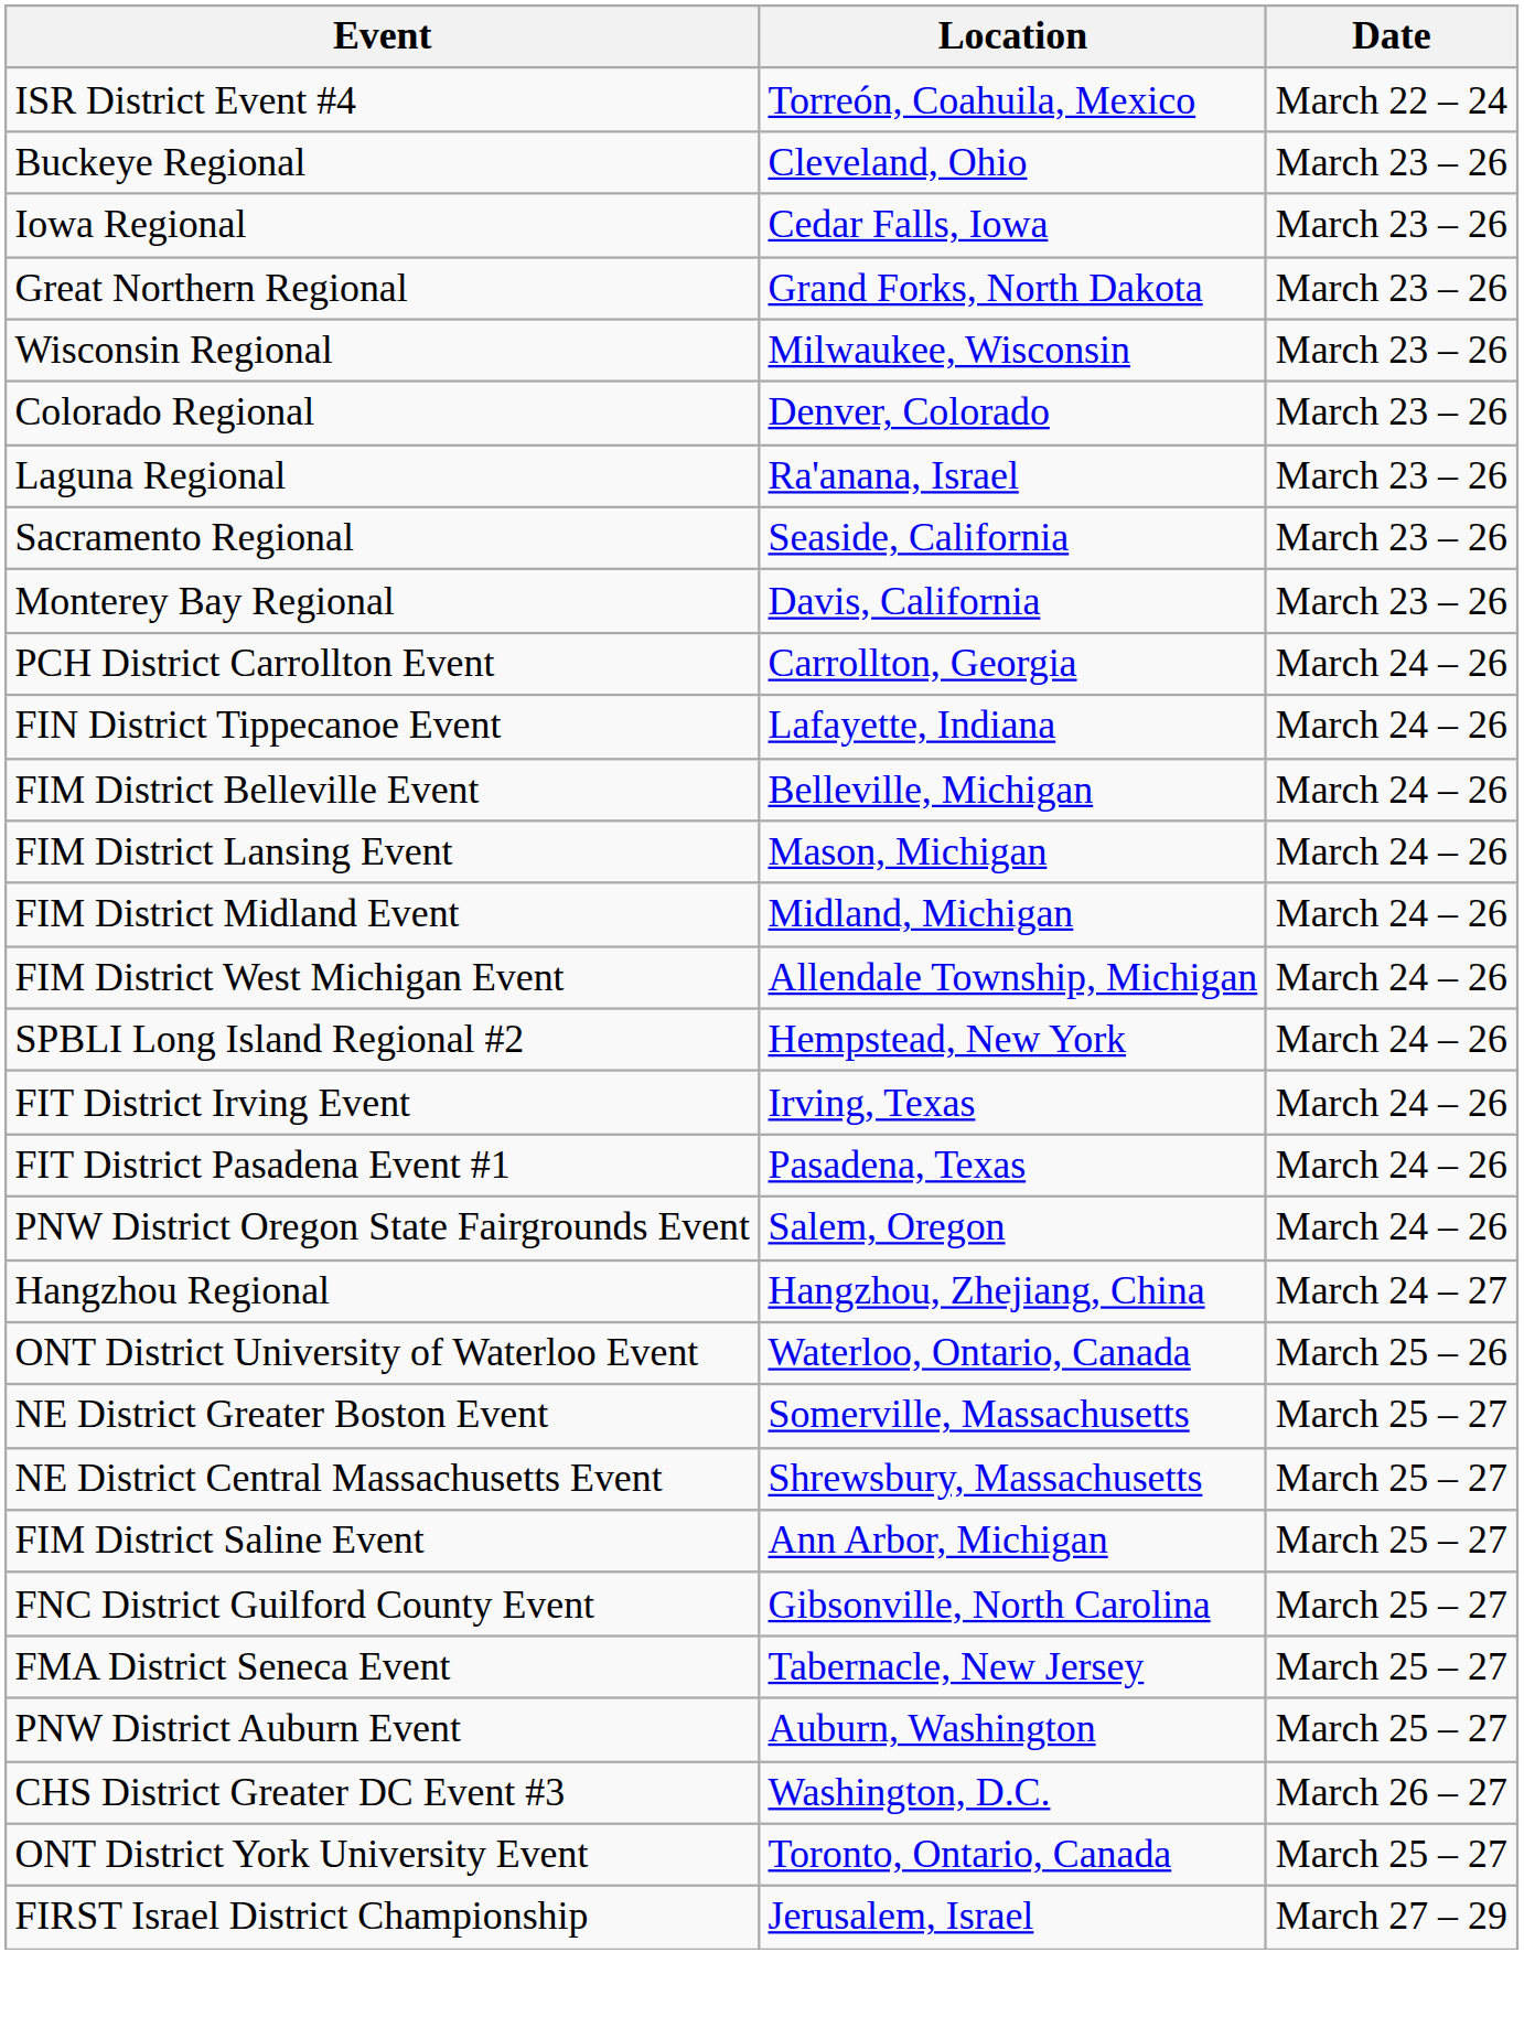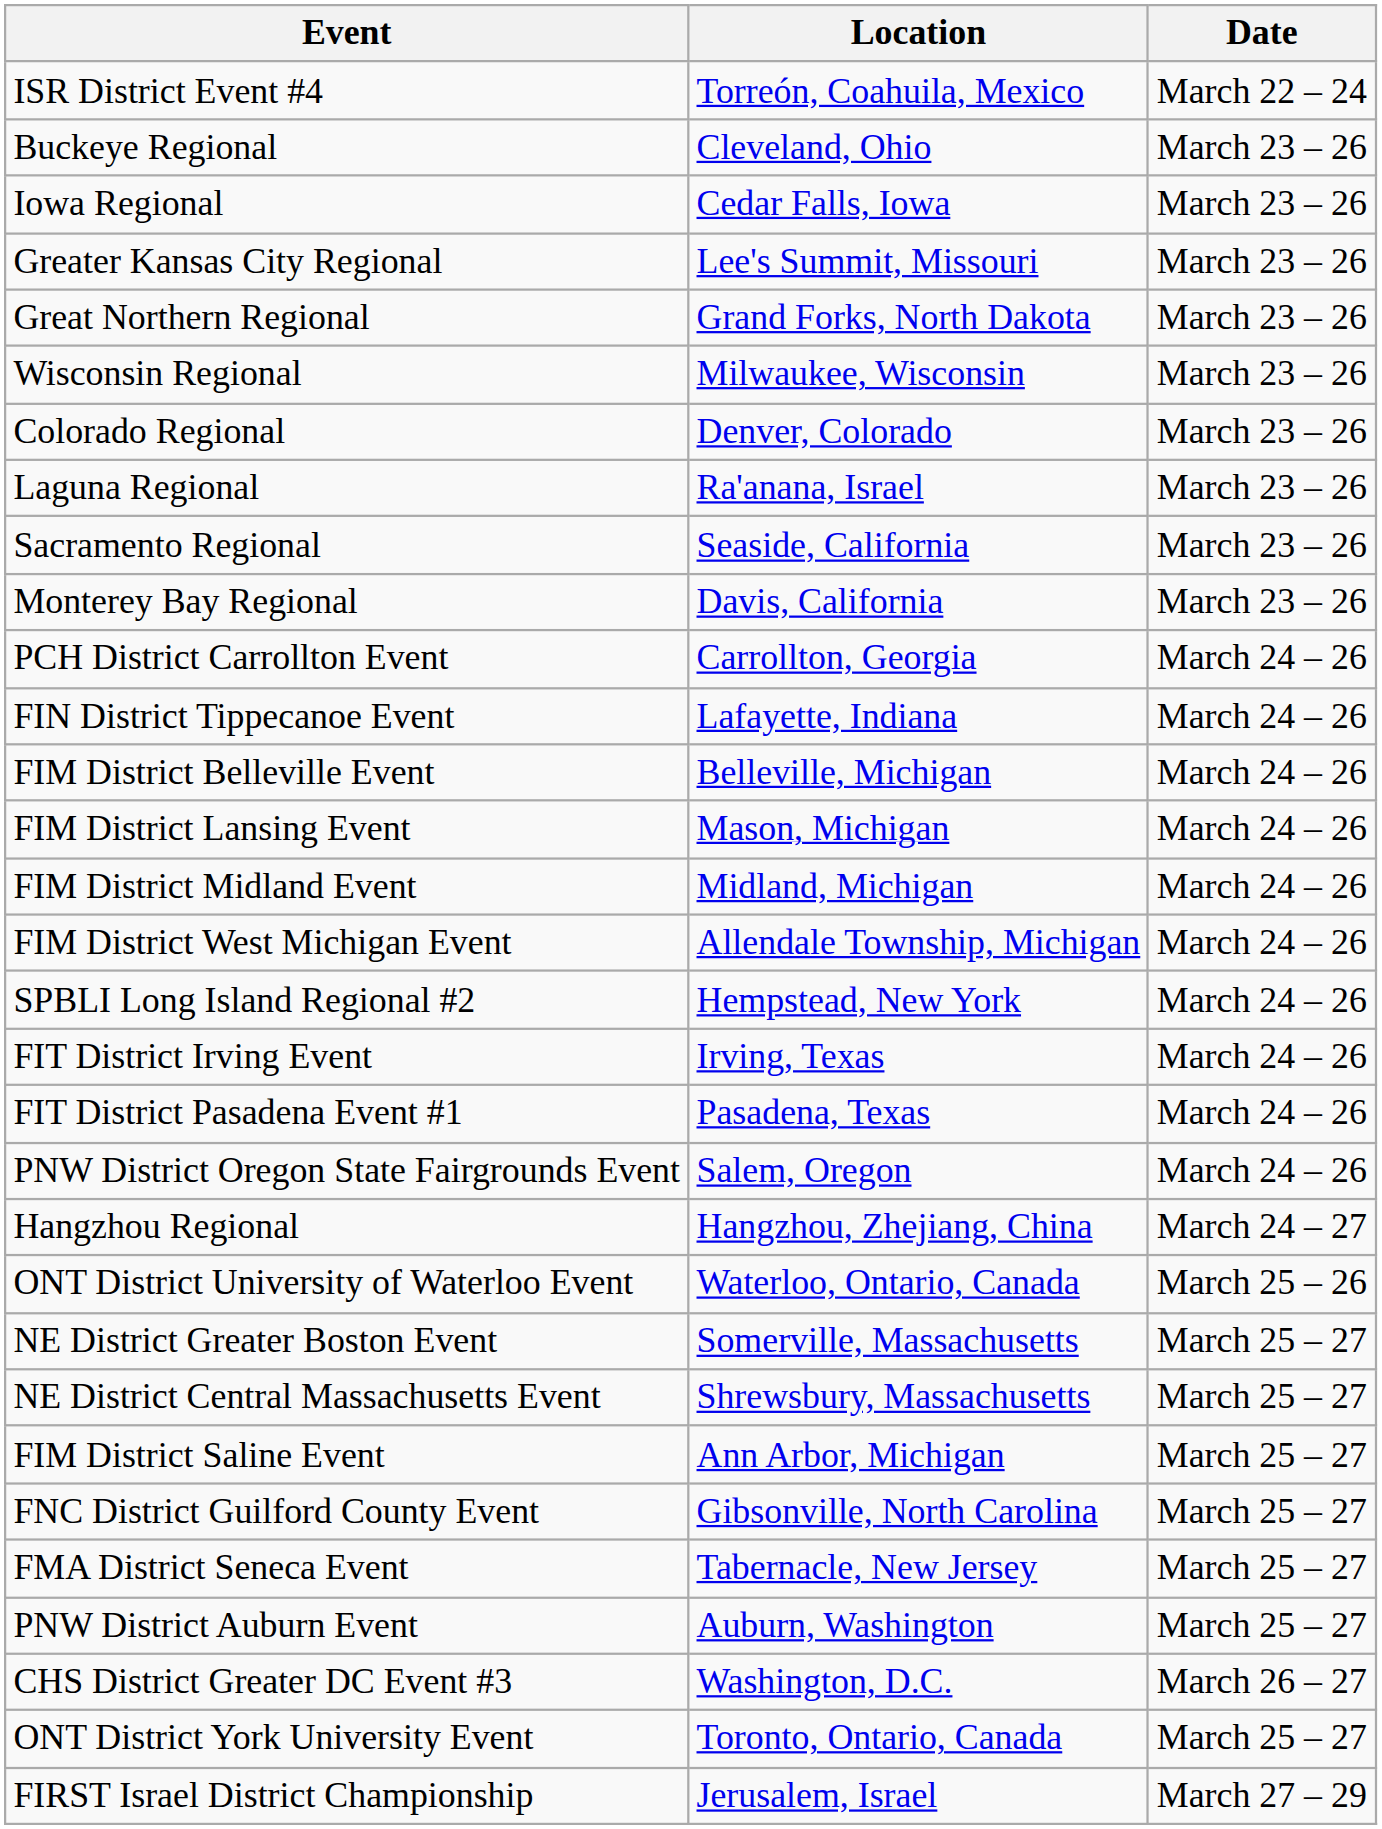 <table class="wikitable">
 <tr>
 <th>Event</th>
 <th>Location</th>
 <th>Date</th>
 </tr>
 <tr>
 <td>ISR District Event #4</td>
 <td><a href='#'>Torreón, Coahuila, Mexico</a></td>
 <td>March 22 – 24</td>
 </tr>
 <tr>
 <td>Buckeye Regional</td>
 <td><a href='#'>Cleveland, Ohio</a></td>
 <td>March 23 – 26</td>
 </tr>
 <tr>
 <td>Iowa Regional</td>
 <td><a href='#'>Cedar Falls, Iowa</a></td>
+<td>March 23 – 26</td>
+</tr>
+<tr>
+<td>Greater Kansas City Regional</td>
+<td><a href='#'>Lee's Summit, Missouri</a></td>
 <td>March 23 – 26</td>
 </tr>
 <tr>
 <td>Great Northern Regional</td>
 <td><a href='#'>Grand Forks, North Dakota</a></td>
 <td>March 23 – 26</td>
 </tr>
 <tr>
 <td>Wisconsin Regional</td>
 <td><a href='#'>Milwaukee, Wisconsin</a></td>
 <td>March 23 – 26</td>
 </tr>
 <tr>
 <td>Colorado Regional</td>
 <td><a href='#'>Denver, Colorado</a></td>
 <td>March 23 – 26</td>
 </tr>
 <tr>
 <td>Laguna Regional</td>
 <td><a href='#'>Ra'anana, Israel</a></td>
 <td>March 23 – 26</td>
 </tr>
 <tr>
 <td>Sacramento Regional</td>
 <td><a href='#'>Seaside, California</a></td>
 <td>March 23 – 26</td>
 </tr>
 <tr>
 <td>Monterey Bay Regional</td>
 <td><a href='#'>Davis, California</a></td>
 <td>March 23 – 26</td>
 </tr>
 <tr>
 <td>PCH District Carrollton Event</td>
 <td><a href='#'>Carrollton, Georgia</a></td>
 <td>March 24 – 26</td>
 </tr>
 <tr>
 <td>FIN District Tippecanoe Event</td>
 <td><a href='#'>Lafayette, Indiana</a></td>
 <td>March 24 – 26</td>
 </tr>
 <tr>
 <td>FIM District Belleville Event</td>
 <td><a href='#'>Belleville, Michigan</a></td>
 <td>March 24 – 26</td>
 </tr>
 <tr>
 <td>FIM District Lansing Event</td>
 <td><a href='#'>Mason, Michigan</a></td>
 <td>March 24 – 26</td>
 </tr>
 <tr>
 <td>FIM District Midland Event</td>
 <td><a href='#'>Midland, Michigan</a></td>
 <td>March 24 – 26</td>
 </tr>
 <tr>
 <td>FIM District West Michigan Event</td>
 <td><a href='#'>Allendale Township, Michigan</a></td>
 <td>March 24 – 26</td>
 </tr>
 <tr>
 <td>SPBLI Long Island Regional #2</td>
 <td><a href='#'>Hempstead, New York</a></td>
 <td>March 24 – 26</td>
 </tr>
 <tr>
 <td>FIT District Irving Event</td>
 <td><a href='#'>Irving, Texas</a></td>
 <td>March 24 – 26</td>
 </tr>
 <tr>
 <td>FIT District Pasadena Event #1</td>
 <td><a href='#'>Pasadena, Texas</a></td>
 <td>March 24 – 26</td>
 </tr>
 <tr>
 <td>PNW District Oregon State Fairgrounds Event</td>
 <td><a href='#'>Salem, Oregon</a></td>
 <td>March 24 – 26</td>
 </tr>
 <tr>
 <td>Hangzhou Regional</td>
 <td><a href='#'>Hangzhou, Zhejiang, China</a></td>
 <td>March 24 – 27</td>
 </tr>
 <tr>
 <td>ONT District University of Waterloo Event</td>
 <td><a href='#'>Waterloo, Ontario, Canada</a></td>
 <td>March 25 – 26</td>
 </tr>
 <tr>
 <td>NE District Greater Boston Event</td>
 <td><a href='#'>Somerville, Massachusetts</a></td>
 <td>March 25 – 27</td>
 </tr>
 <tr>
 <td>NE District Central Massachusetts Event</td>
 <td><a href='#'>Shrewsbury, Massachusetts</a></td>
 <td>March 25 – 27</td>
 </tr>
 <tr>
 <td>FIM District Saline Event</td>
 <td><a href='#'>Ann Arbor, Michigan</a></td>
 <td>March 25 – 27</td>
 </tr>
 <tr>
 <td>FNC District Guilford County Event</td>
 <td><a href='#'>Gibsonville, North Carolina</a></td>
 <td>March 25 – 27</td>
 </tr>
 <tr>
 <td>FMA District Seneca Event</td>
 <td><a href='#'>Tabernacle, New Jersey</a></td>
 <td>March 25 – 27</td>
 </tr>
 <tr>
 <td>PNW District Auburn Event</td>
 <td><a href='#'>Auburn, Washington</a></td>
 <td>March 25 – 27</td>
 </tr>
 <tr>
 <td>CHS District Greater DC Event #3</td>
 <td><a href='#'>Washington, D.C.</a></td>
 <td>March 26 – 27</td>
 </tr>
 <tr>
 <td>ONT District York University Event</td>
 <td><a href='#'>Toronto, Ontario, Canada</a></td>
 <td>March 25 – 27</td>
 </tr>
 <tr>
 <td>FIRST Israel District Championship</td>
 <td><a href='#'>Jerusalem, Israel</a></td>
 <td>March 27 – 29</td>
 </tr>
 <tr>
 </tr>
 </table>
